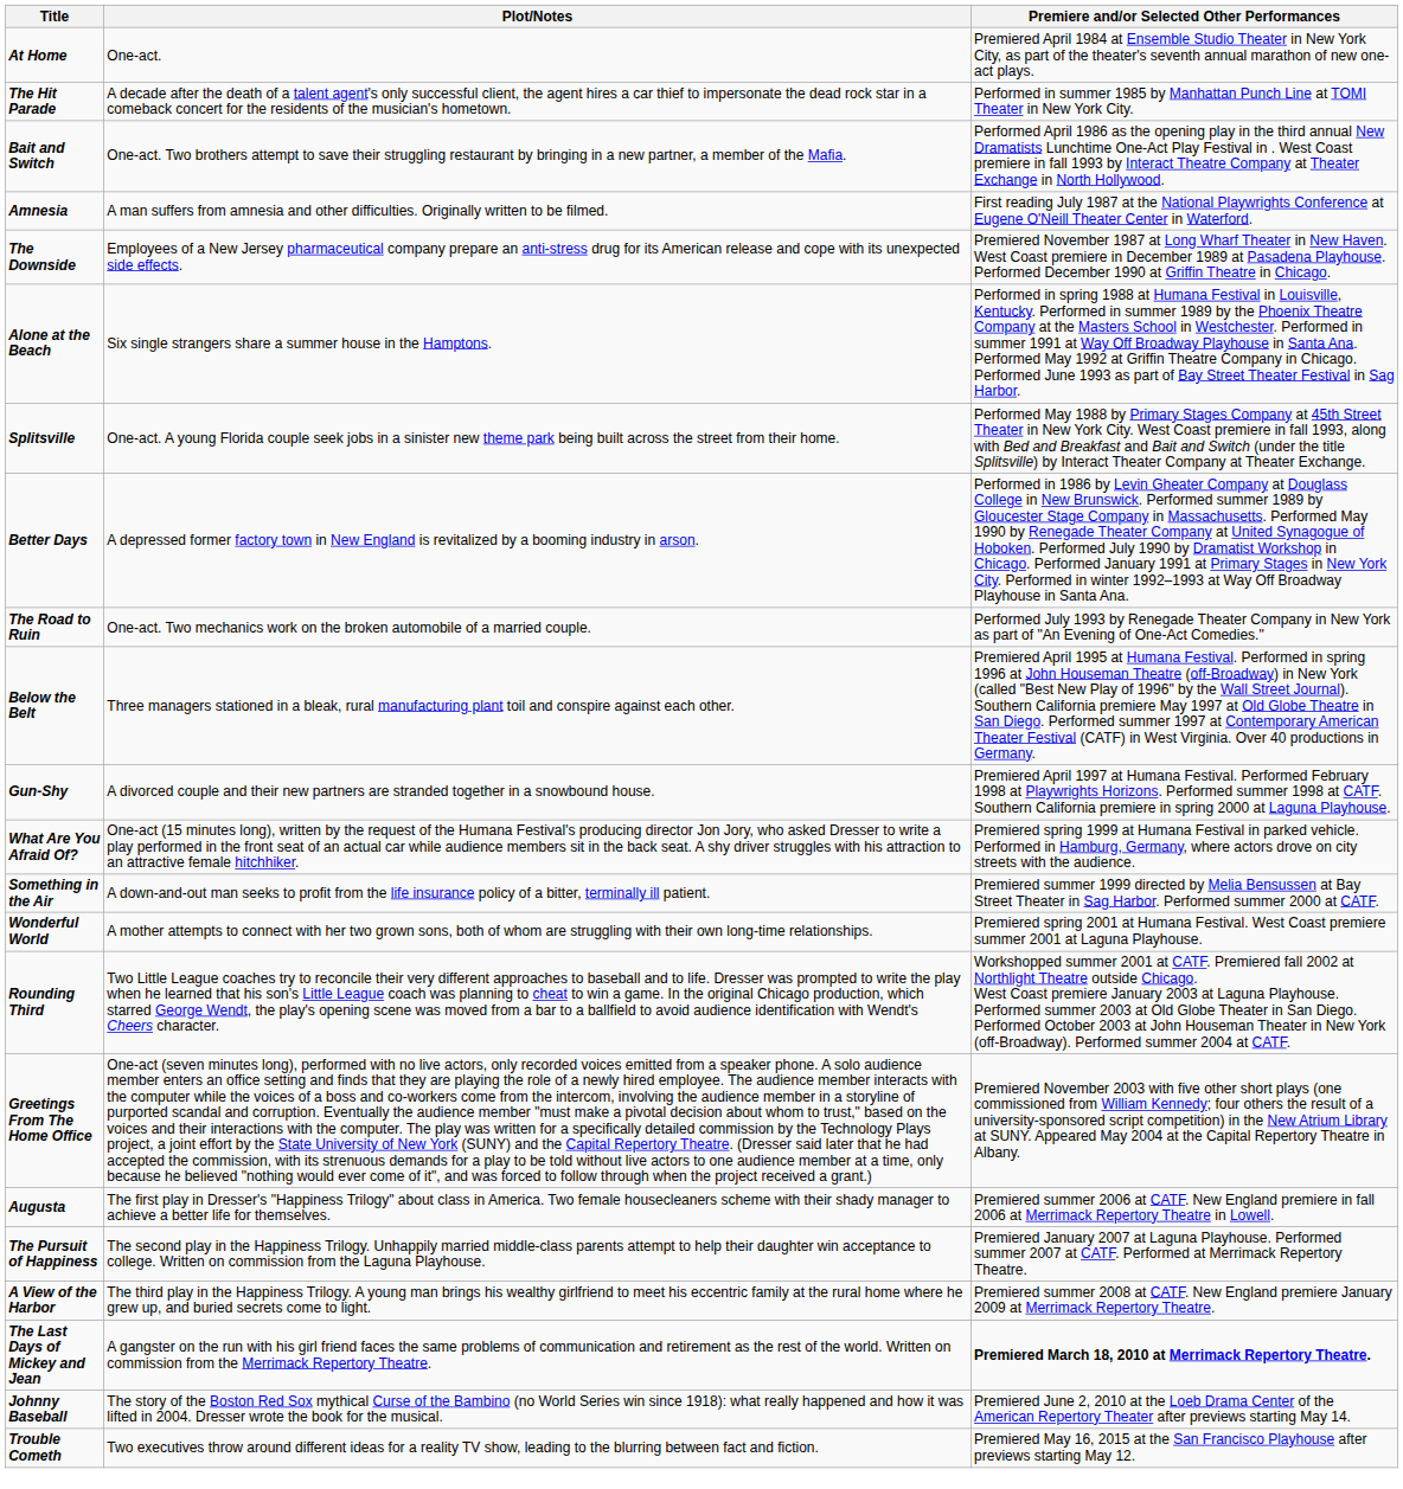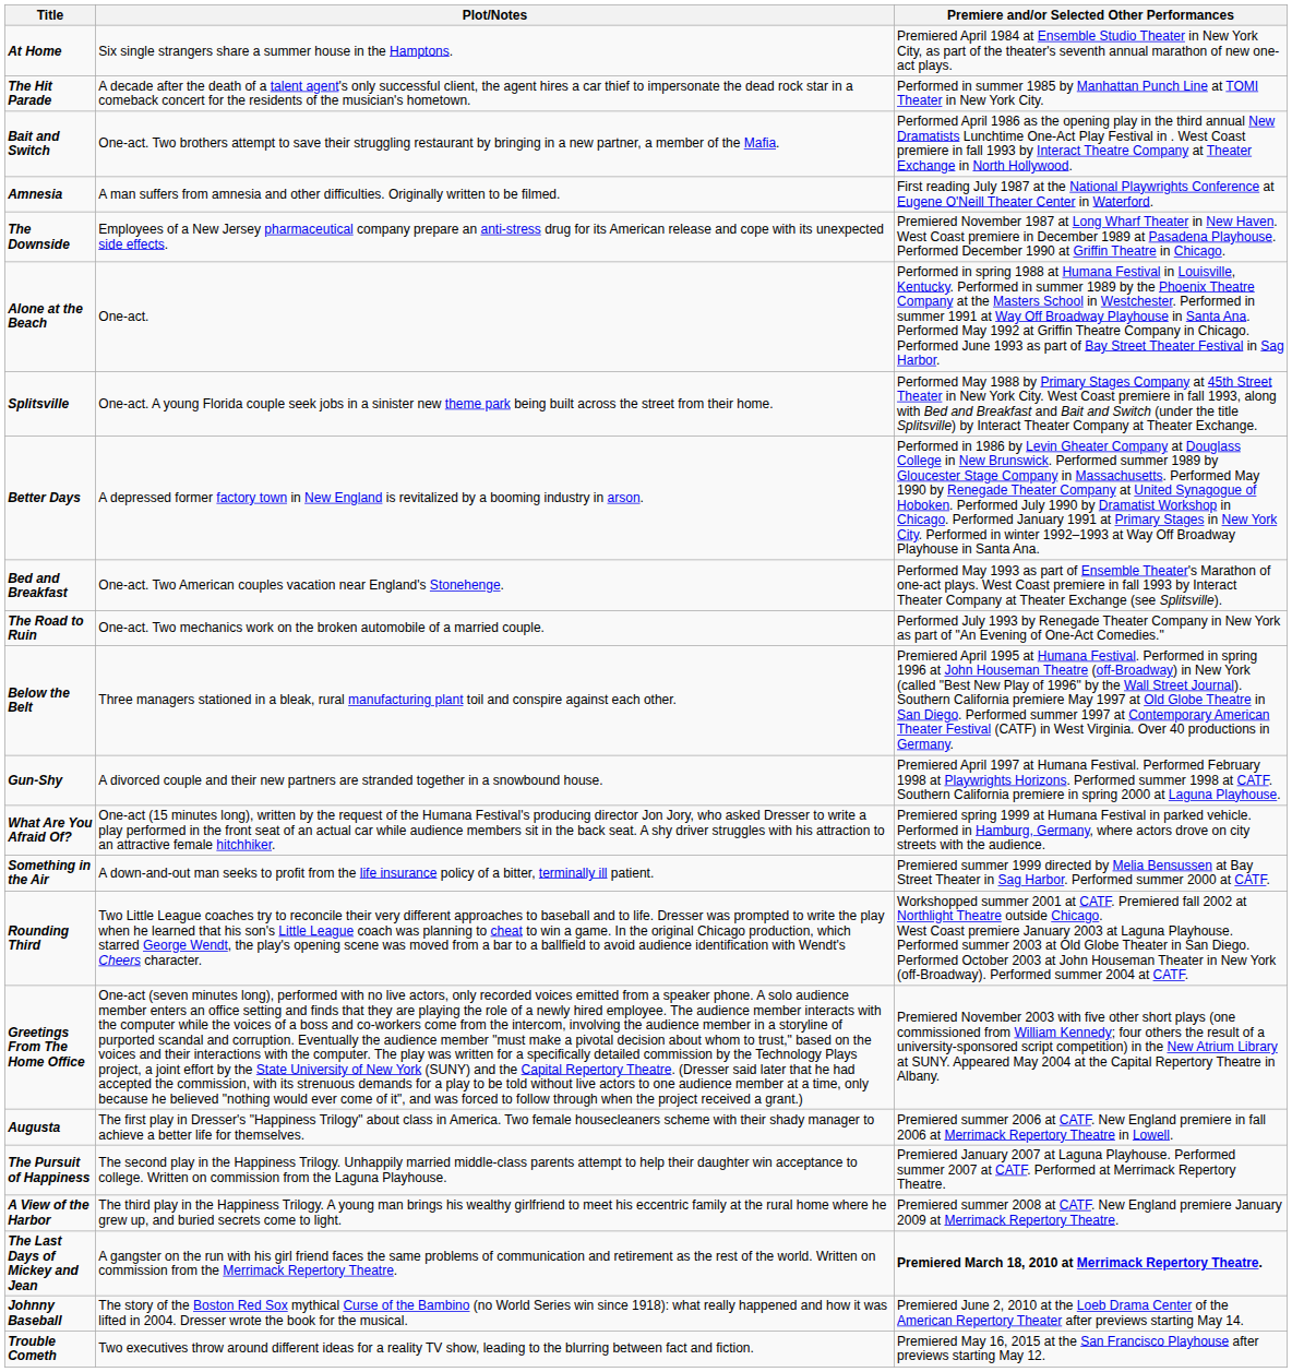 <table class="wikitable" border="1">
 <tr>
 <th>Title</th>
 <th>Plot/Notes</th>
 <th>Premiere and/or Selected Other Performances</th>
 </tr>
 <tr>
 <td><strong><em>At Home</em></strong></td>
-<td>One-act.</td>
+<td>Six single strangers share a summer house in the <a href='#'>Hamptons</a>.</td>
 <td>Premiered April 1984 at <a href='#'>Ensemble Studio Theater</a> in New York City, as part of the theater's seventh annual marathon of new one-act plays.</td>
 </tr>
 <tr>
 <td><strong><em>The Hit Parade</em></strong></td>
 <td>A decade after the death of a <a href='#'>talent agent</a>'s only successful client, the agent hires a car thief to impersonate the dead rock star in a comeback concert for the residents of the musician's hometown.</td>
 <td>Performed in summer 1985 by <a href='#'>Manhattan Punch Line</a> at <a href='#'>TOMI Theater</a> in New York City.</td>
 </tr>
 <tr>
 <td><strong><em>Bait and Switch</em></strong></td>
 <td>One-act. Two brothers attempt to save their struggling restaurant by bringing in a new partner, a member of the <a href='#'>Mafia</a>.</td>
 <td>Performed April 1986 as the opening play in the third annual <a href='#'>New Dramatists</a> Lunchtime One-Act Play Festival in . West Coast premiere in fall 1993 by <a href='#'>Interact Theatre Company</a> at <a href='#'>Theater Exchange</a> in <a href='#'>North Hollywood</a>.</td>
 </tr>
 <tr>
 <td><strong><em>Amnesia</em></strong></td>
 <td>A man suffers from amnesia and other difficulties. Originally written to be filmed.</td>
 <td>First reading July 1987 at the <a href='#'>National Playwrights Conference</a> at <a href='#'>Eugene O'Neill Theater Center</a> in <a href='#'>Waterford</a>.</td>
 </tr>
 <tr>
 <td><strong><em>The Downside</em></strong></td>
 <td>Employees of a New Jersey <a href='#'>pharmaceutical</a> company prepare an <a href='#'>anti-stress</a> drug for its American release and cope with its unexpected <a href='#'>side effects</a>.</td>
 <td>Premiered November 1987 at <a href='#'>Long Wharf Theater</a> in <a href='#'>New Haven</a>. West Coast premiere in December 1989 at <a href='#'>Pasadena Playhouse</a>. Performed December 1990 at <a href='#'>Griffin Theatre</a> in <a href='#'>Chicago</a>.</td>
 </tr>
 <tr>
 <td><strong><em>Alone at the Beach</em></strong></td>
-<td>Six single strangers share a summer house in the <a href='#'>Hamptons</a>.</td>
+<td>One-act.</td>
 <td>Performed in spring 1988 at <a href='#'>Humana Festival</a> in <a href='#'>Louisville</a>, <a href='#'>Kentucky</a>. Performed in summer 1989 by the <a href='#'>Phoenix Theatre Company</a> at the <a href='#'>Masters School</a> in <a href='#'>Westchester</a>. Performed in summer 1991 at <a href='#'>Way Off Broadway Playhouse</a> in <a href='#'>Santa Ana</a>. Performed May 1992 at Griffin Theatre Company in Chicago. Performed June 1993 as part of <a href='#'>Bay Street Theater Festival</a> in <a href='#'>Sag Harbor</a>.</td>
 </tr>
 <tr>
 <td><strong><em>Splitsville</em></strong></td>
 <td>One-act. A young Florida couple seek jobs in a sinister new <a href='#'>theme park</a> being built across the street from their home.</td>
 <td>Performed May 1988 by <a href='#'>Primary Stages Company</a> at <a href='#'>45th Street Theater</a> in New York City. West Coast premiere in fall 1993, along with <em>Bed and Breakfast</em> and <em>Bait and Switch</em> (under the title <em>Splitsville</em>) by Interact Theater Company at Theater Exchange.</td>
 </tr>
 <tr>
 <td><strong><em>Better Days</em></strong></td>
 <td>A depressed former <a href='#'>factory town</a> in <a href='#'>New England</a> is revitalized by a booming industry in <a href='#'>arson</a>.</td>
 <td>Performed in 1986 by <a href='#'>Levin Gheater Company</a> at <a href='#'>Douglass College</a> in <a href='#'>New Brunswick</a>. Performed summer 1989 by <a href='#'>Gloucester Stage Company</a> in <a href='#'>Massachusetts</a>. Performed May 1990 by <a href='#'>Renegade Theater Company</a> at <a href='#'>United Synagogue of Hoboken</a>. Performed July 1990 by <a href='#'>Dramatist Workshop</a> in <a href='#'>Chicago</a>. Performed January 1991 at <a href='#'>Primary Stages</a> in <a href='#'>New York City</a>. Performed in winter 1992–1993 at Way Off Broadway Playhouse in Santa Ana.</td>
+</tr>
+<tr>
+<td><strong><em>Bed and Breakfast</em></strong></td>
+<td>One-act. Two American couples vacation near England's <a href='#'>Stonehenge</a>.</td>
+<td>Performed May 1993 as part of <a href='#'>Ensemble Theater</a>'s Marathon of one-act plays. West Coast premiere in fall 1993 by Interact Theater Company at Theater Exchange (see <em>Splitsville</em>).</td>
 </tr>
 <tr>
 <td><strong><em>The Road to Ruin</em></strong></td>
 <td>One-act. Two mechanics work on the broken automobile of a married couple.</td>
 <td>Performed July 1993 by Renegade Theater Company in New York as part of "An Evening of One-Act Comedies."</td>
 </tr>
 <tr>
 <td><strong><em>Below the Belt</em></strong></td>
 <td>Three managers stationed in a bleak, rural <a href='#'>manufacturing plant</a> toil and conspire against each other.</td>
 <td>Premiered April 1995 at <a href='#'>Humana Festival</a>. Performed in spring 1996 at <a href='#'>John Houseman Theatre</a> (<a href='#'>off-Broadway</a>) in New York (called "Best New Play of 1996" by the <a href='#'>Wall Street Journal</a>). Southern California premiere May 1997 at <a href='#'>Old Globe Theatre</a> in <a href='#'>San Diego</a>. Performed summer 1997 at <a href='#'>Contemporary American Theater Festival</a> (CATF) in West Virginia. Over 40 productions in <a href='#'>Germany</a>.</td>
 </tr>
 <tr>
 <td><strong><em>Gun-Shy</em></strong></td>
 <td>A divorced couple and their new partners are stranded together in a snowbound house.</td>
 <td>Premiered April 1997 at Humana Festival. Performed February 1998 at <a href='#'>Playwrights Horizons</a>. Performed summer 1998 at <a href='#'>CATF</a>. Southern California premiere in spring 2000 at <a href='#'>Laguna Playhouse</a>.</td>
 </tr>
 <tr>
 <td><strong><em>What Are You Afraid Of?</em></strong></td>
 <td>One-act (15 minutes long), written by the request of the Humana Festival's producing director Jon Jory, who asked Dresser to write a play performed in the front seat of an actual car while audience members sit in the back seat.  A shy driver struggles with his attraction to an attractive female <a href='#'>hitchhiker</a>.</td>
 <td>Premiered spring 1999 at Humana Festival in parked vehicle. Performed in <a href='#'>Hamburg, Germany</a>, where actors drove on city streets with the audience.</td>
 </tr>
 <tr>
 <td><strong><em>Something in the Air</em></strong></td>
 <td>A down-and-out man seeks to profit from the <a href='#'>life insurance</a> policy of a bitter, <a href='#'>terminally ill</a> patient.</td>
 <td>Premiered summer 1999 directed by <a href='#'>Melia Bensussen</a> at Bay Street Theater  in <a href='#'>Sag Harbor</a>. Performed summer 2000 at <a href='#'>CATF</a>.</td>
-</tr>
-<tr>
-<td><strong><em>Wonderful World</em></strong></td>
-<td>A mother attempts to connect with her two grown sons, both of whom are struggling with their own long-time relationships.</td>
-<td>Premiered spring 2001 at Humana Festival. West Coast premiere summer 2001 at Laguna Playhouse.</td>
 </tr>
 <tr>
 <td><strong><em>Rounding Third</em></strong></td>
 <td>Two Little League coaches try to reconcile their very different approaches to baseball and to life. Dresser was prompted to write the play when he learned that his son's <a href='#'>Little League</a> coach was planning to <a href='#'>cheat</a> to win a game. In the original Chicago production, which starred <a href='#'>George Wendt</a>, the play's opening scene was moved from a bar to a ballfield to avoid audience identification with Wendt's <em><a href='#'>Cheers</a></em> character.</td>
 <td>Workshopped summer 2001 at <a href='#'>CATF</a>. Premiered fall 2002 at <a href='#'>Northlight Theatre</a> outside <a href='#'>Chicago</a>.<br>West Coast premiere January 2003 at Laguna Playhouse. Performed summer 2003 at Old Globe Theater in San Diego. Performed October 2003 at John Houseman Theater in New York (off-Broadway). Performed summer 2004 at <a href='#'>CATF</a>.</td>
 </tr>
 <tr>
 <td><strong><em>Greetings From The Home Office</em></strong></td>
 <td>One-act (seven minutes long), performed with no live actors, only recorded voices emitted from a speaker phone. A solo audience member enters an office setting and finds that they are playing the role of a newly hired employee. The audience member interacts with the computer while the voices of a boss and co-workers come from the intercom, involving the audience member in a storyline of purported scandal and corruption. Eventually the audience member "must make a pivotal decision about whom to trust," based on the voices and their interactions with the computer. The play was written for a specifically detailed commission by the Technology Plays project, a joint effort by the <a href='#'>State University of New York</a> (SUNY) and the <a href='#'>Capital Repertory Theatre</a>. (Dresser said later that he had accepted the commission, with its strenuous demands for a play to be told without live actors to one audience member at a time, only because he believed "nothing would ever come of it", and was forced to follow through when the project received a grant.)</td>
 <td>Premiered November 2003 with five other short plays (one commissioned from <a href='#'>William Kennedy</a>; four others the result of a university-sponsored script competition) in the <a href='#'>New Atrium Library</a> at SUNY. Appeared May 2004 at the Capital Repertory Theatre in Albany.</td>
 </tr>
 <tr>
 <td><strong><em>Augusta</em></strong></td>
 <td>The first play in Dresser's "Happiness Trilogy" about class in America. Two female housecleaners scheme with their shady manager to achieve a better life for themselves.</td>
 <td>Premiered summer 2006 at <a href='#'>CATF</a>. New England premiere in fall 2006 at <a href='#'>Merrimack Repertory Theatre</a> in <a href='#'>Lowell</a>.</td>
 </tr>
 <tr>
 <td><strong><em>The Pursuit of Happiness</em></strong></td>
 <td>The second play in the Happiness Trilogy. Unhappily married middle-class parents attempt to help their daughter win acceptance to college. Written on commission from the Laguna Playhouse.</td>
 <td>Premiered January 2007 at Laguna Playhouse. Performed summer 2007 at <a href='#'>CATF</a>. Performed at Merrimack Repertory Theatre.</td>
 </tr>
 <tr>
 <td><strong><em>A View of the Harbor</em></strong></td>
 <td>The third play in the Happiness Trilogy. A young man brings his wealthy girlfriend to meet his eccentric family at the rural home where he grew up, and buried secrets come to light.</td>
 <td>Premiered summer 2008 at <a href='#'>CATF</a>. New England premiere January 2009 at <a href='#'>Merrimack Repertory Theatre</a>.</td>
 </tr>
 <tr>
 <td><strong><em>The Last Days of Mickey and Jean</em></strong></td>
 <td>A gangster on the run with his girl friend faces the same problems of communication and retirement as the rest of the world. Written on commission from the <a href='#'>Merrimack Repertory Theatre</a>.</td>
 <td><strong>Premiered March 18, 2010 at <a href='#'>Merrimack Repertory Theatre</a>.</strong></td>
 </tr>
 <tr>
 <td><strong><em>Johnny Baseball</em></strong></td>
 <td>The story of the <a href='#'>Boston Red Sox</a> mythical <a href='#'>Curse of the Bambino</a> (no World Series win since 1918): what really happened and how it was lifted in 2004. Dresser wrote the book for the musical.</td>
 <td>Premiered June 2, 2010 at the <a href='#'>Loeb Drama Center</a> of the <a href='#'>American Repertory Theater</a> after previews starting May 14.</td>
 </tr>
 <tr>
 <td><strong><em>Trouble Cometh</em></strong></td>
 <td>Two executives throw around different ideas for a reality TV show, leading to the blurring between fact and fiction.</td>
 <td>Premiered May 16, 2015 at the <a href='#'>San Francisco Playhouse</a> after previews starting May 12.</td>
 </tr>
 </table>
